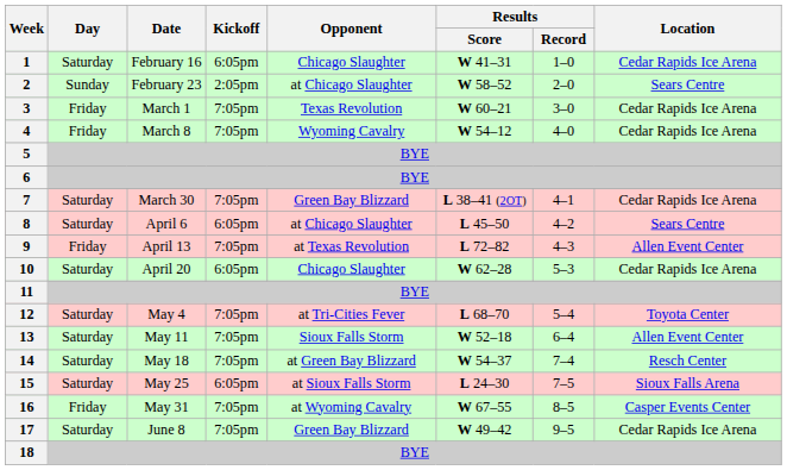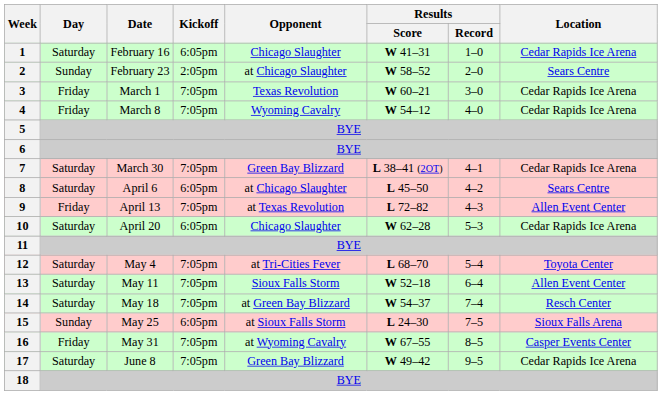 <table class="wikitable">
 <tr>
 <th rowspan="2" width="40">Week</th>
 <th rowspan="2" width="80">Day</th>
 <th rowspan="2" width="80">Date</th>
 <th rowspan="2" width="60">Kickoff</th>
 <th rowspan="2" width="180">Opponent</th>
 <th colspan="2" width="160">Results</th>
 <th rowspan="2" width="200">Location</th>
 </tr>
 <tr>
 <th width="100">Score</th>
 <th width="60">Record</th>
 </tr>
 <tr align="center" bgcolor="#CCFFCC">
 <th>1</th>
 <td>Saturday</td>
 <td>February 16</td>
 <td>6:05pm</td>
 <td><a href='#'>Chicago Slaughter</a></td>
 <td><strong>W</strong> 41–31</td>
 <td>1–0</td>
 <td><a href='#'>Cedar Rapids Ice Arena</a></td>
 </tr>
 <tr align="center" bgcolor="#CCFFCC">
 <th>2</th>
 <td>Sunday</td>
 <td>February 23</td>
 <td>2:05pm</td>
 <td>at <a href='#'>Chicago Slaughter</a></td>
 <td><strong>W</strong> 58–52</td>
 <td>2–0</td>
 <td><a href='#'>Sears Centre</a></td>
 </tr>
 <tr align="center" bgcolor="#CCFFCC">
 <th>3</th>
 <td>Friday</td>
 <td>March 1</td>
 <td>7:05pm</td>
 <td><a href='#'>Texas Revolution</a></td>
 <td><strong>W</strong> 60–21</td>
 <td>3–0</td>
 <td>Cedar Rapids Ice Arena</td>
 </tr>
 <tr align="center" bgcolor="#CCFFCC">
 <th>4</th>
 <td>Friday</td>
 <td>March 8</td>
 <td>7:05pm</td>
 <td><a href='#'>Wyoming Cavalry</a></td>
 <td><strong>W</strong> 54–12</td>
 <td>4–0</td>
 <td>Cedar Rapids Ice Arena</td>
 </tr>
 <tr align="center" bgcolor="#CCCCCC">
 <th>5</th>
 <td colSpan=7><a href='#'>BYE</a></td>
 </tr>
 <tr align="center" bgcolor="#CCCCCC">
 <th>6</th>
 <td colSpan=7><a href='#'>BYE</a></td>
 </tr>
 <tr align="center" bgcolor="#FFCCCC">
 <th>7</th>
 <td>Saturday</td>
 <td>March 30</td>
 <td>7:05pm</td>
 <td><a href='#'>Green Bay Blizzard</a></td>
 <td><strong>L</strong> 38–41 <small>(<a href='#'>2OT</a>)</small></td>
 <td>4–1</td>
 <td>Cedar Rapids Ice Arena</td>
 </tr>
 <tr align="center" bgcolor="#FFCCCC">
 <th>8</th>
 <td>Saturday</td>
 <td>April 6</td>
 <td>6:05pm</td>
 <td>at <a href='#'>Chicago Slaughter</a></td>
 <td><strong>L</strong> 45–50</td>
 <td>4–2</td>
 <td><a href='#'>Sears Centre</a></td>
 </tr>
 <tr align="center" bgcolor="#FFCCCC">
 <th>9</th>
 <td>Friday</td>
 <td>April 13</td>
 <td>7:05pm</td>
 <td>at <a href='#'>Texas Revolution</a></td>
 <td><strong>L</strong> 72–82</td>
 <td>4–3</td>
 <td><a href='#'>Allen Event Center</a></td>
 </tr>
 <tr align="center" bgcolor="#CCFFCC">
 <th>10</th>
 <td>Saturday</td>
 <td>April 20</td>
 <td>6:05pm</td>
 <td><a href='#'>Chicago Slaughter</a></td>
 <td><strong>W</strong> 62–28</td>
 <td>5–3</td>
 <td>Cedar Rapids Ice Arena</td>
 </tr>
 <tr align="center" bgcolor="#CCCCCC">
 <th>11</th>
 <td colSpan=7><a href='#'>BYE</a></td>
 </tr>
 <tr align="center" bgcolor="#FFCCCC">
 <th>12</th>
 <td>Saturday</td>
 <td>May 4</td>
 <td>7:05pm</td>
 <td>at <a href='#'>Tri-Cities Fever</a></td>
 <td><strong>L</strong> 68–70</td>
 <td>5–4</td>
 <td><a href='#'>Toyota Center</a></td>
 </tr>
 <tr align="center" bgcolor="#CCFFCC">
 <th>13</th>
 <td>Saturday</td>
 <td>May 11</td>
 <td>7:05pm</td>
 <td><a href='#'>Sioux Falls Storm</a></td>
 <td><strong>W</strong> 52–18</td>
 <td>6–4</td>
 <td><a href='#'>Allen Event Center</a></td>
 </tr>
 <tr align="center" bgcolor="#CCFFCC">
 <th>14</th>
 <td>Saturday</td>
 <td>May 18</td>
 <td>7:05pm</td>
 <td>at <a href='#'>Green Bay Blizzard</a></td>
 <td><strong>W</strong> 54–37</td>
 <td>7–4</td>
 <td><a href='#'>Resch Center</a></td>
 </tr>
 <tr align="center" bgcolor="#FFCCCC">
 <th>15</th>
-<td>Saturday</td>
+<td>Sunday</td>
 <td>May 25</td>
 <td>6:05pm</td>
 <td>at <a href='#'>Sioux Falls Storm</a></td>
 <td><strong>L</strong> 24–30</td>
 <td>7–5</td>
 <td><a href='#'>Sioux Falls Arena</a></td>
 </tr>
 <tr align="center" bgcolor="#CCFFCC">
 <th>16</th>
 <td>Friday</td>
 <td>May 31</td>
 <td>7:05pm</td>
 <td>at <a href='#'>Wyoming Cavalry</a></td>
 <td><strong>W</strong> 67–55</td>
 <td>8–5</td>
 <td><a href='#'>Casper Events Center</a></td>
 </tr>
 <tr align="center" bgcolor="#CCFFCC">
 <th>17</th>
 <td>Saturday</td>
 <td>June 8</td>
 <td>7:05pm</td>
 <td><a href='#'>Green Bay Blizzard</a></td>
 <td><strong>W</strong> 49–42</td>
 <td>9–5</td>
 <td>Cedar Rapids Ice Arena</td>
 </tr>
 <tr align="center" bgcolor="#CCCCCC">
 <th>18</th>
 <td colSpan=7><a href='#'>BYE</a></td>
 </tr>
 </table>
